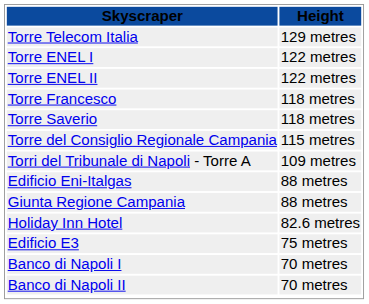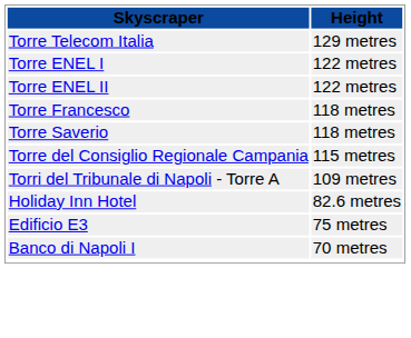 <table border="0" style="border: 1px solid #999; background-color:#FFFFFF">
 <tr align="center" bgcolor="#0b4a9e">
 <th><span>Skyscraper</span></th>
 <th><span>Height</span></th>
 </tr>
 <tr bgcolor="#EFEFEF">
 <td><a href='#'>Torre Telecom Italia</a></td>
 <td>129 metres</td>
 </tr>
 <tr bgcolor="#EFEFEF">
 <td><a href='#'>Torre ENEL I</a></td>
 <td>122 metres</td>
 </tr>
 <tr bgcolor="#EFEFEF">
 <td><a href='#'>Torre ENEL II</a></td>
 <td>122 metres</td>
 </tr>
 <tr bgcolor="#EFEFEF">
 <td><a href='#'>Torre Francesco</a></td>
 <td>118 metres</td>
 </tr>
 <tr bgcolor="#EFEFEF">
 <td><a href='#'>Torre Saverio</a></td>
 <td>118 metres</td>
 </tr>
 <tr bgcolor="#EFEFEF">
 <td><a href='#'>Torre del Consiglio Regionale Campania</a></td>
 <td>115 metres</td>
 </tr>
 <tr bgcolor="#EFEFEF">
 <td><a href='#'>Torri del Tribunale di Napoli</a> - Torre A</td>
 <td>109 metres</td>
 </tr>
 <tr bgcolor="#EFEFEF">
-<td><a href='#'>Edificio Eni-Italgas</a></td>
-<td>88 metres</td>
-</tr>
-<tr bgcolor="#EFEFEF">
-<td><a href='#'>Giunta Regione Campania</a></td>
-<td>88 metres</td>
-</tr>
-<tr bgcolor="#EFEFEF">
 <td><a href='#'>Holiday Inn Hotel</a></td>
 <td>82.6 metres</td>
 </tr>
 <tr bgcolor="#EFEFEF">
 <td><a href='#'>Edificio E3</a></td>
 <td>75 metres</td>
 </tr>
 <tr bgcolor="#EFEFEF">
 <td><a href='#'>Banco di Napoli I</a></td>
 <td>70 metres</td>
 </tr>
 <tr bgcolor="#EFEFEF">
-<td><a href='#'>Banco di Napoli II</a></td>
-<td>70 metres</td>
-</tr>
-<tr bgcolor="#EFEFEF">
 </tr>
 </table>
